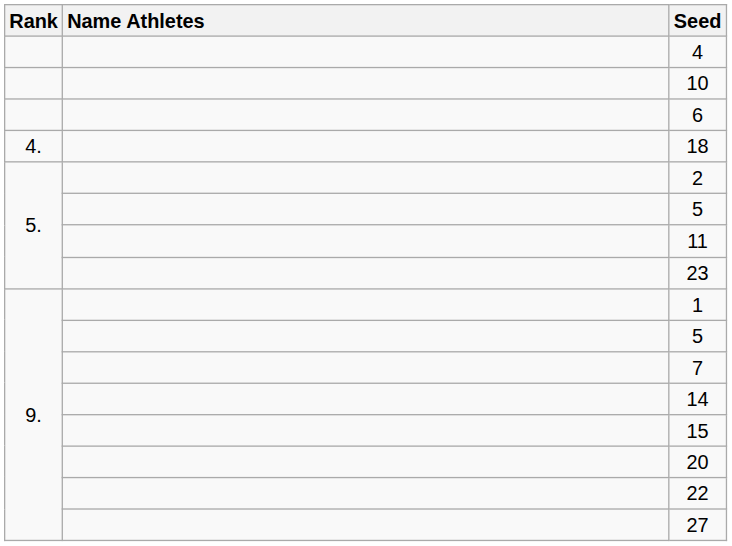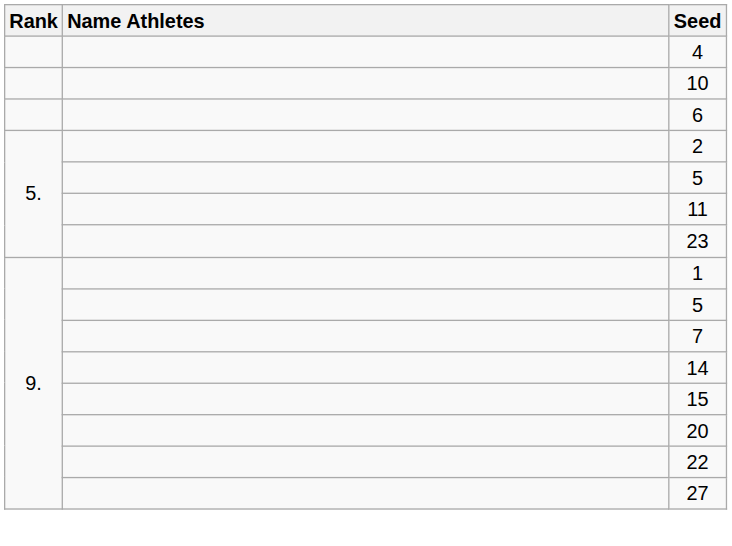 <table class="wikitable" style="font-size:95%;">
 <tr>
 <th>Rank</th>
 <th style="text-align: left; width: 30em">Name Athletes</th>
 <th>Seed</th>
 </tr>
 <tr>
 <td align="center"></td>
 <td></td>
 <td align="center">4</td>
 </tr>
 <tr>
 <td align="center"></td>
 <td></td>
 <td align="center">10</td>
 </tr>
 <tr>
 <td align="center"></td>
 <td></td>
 <td align="center">6</td>
-</tr>
-<tr>
-<td align="center">4.</td>
-<td></td>
-<td align="center">18</td>
 </tr>
 <tr>
 <td rowspan=4 align="center">5.</td>
 <td></td>
 <td align="center">2</td>
 </tr>
 <tr>
 <td></td>
 <td align="center">5</td>
 </tr>
 <tr>
 <td></td>
 <td align="center">11</td>
 </tr>
 <tr>
 <td></td>
 <td align="center">23</td>
 </tr>
 <tr>
 <td rowspan=8 align="center">9.</td>
 <td></td>
 <td align="center">1</td>
 </tr>
 <tr>
 <td></td>
 <td align="center">5</td>
 </tr>
 <tr>
 <td></td>
 <td align="center">7</td>
 </tr>
 <tr>
 <td></td>
 <td align="center">14</td>
 </tr>
 <tr>
 <td></td>
 <td align="center">15</td>
 </tr>
 <tr>
 <td></td>
 <td align="center">20</td>
 </tr>
 <tr>
 <td></td>
 <td align="center">22</td>
 </tr>
 <tr>
 <td></td>
 <td align="center">27</td>
 </tr>
 </table>
